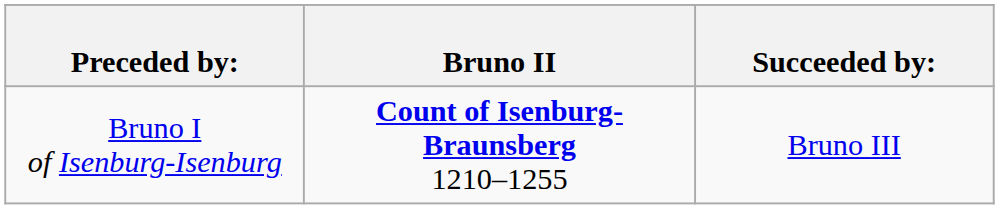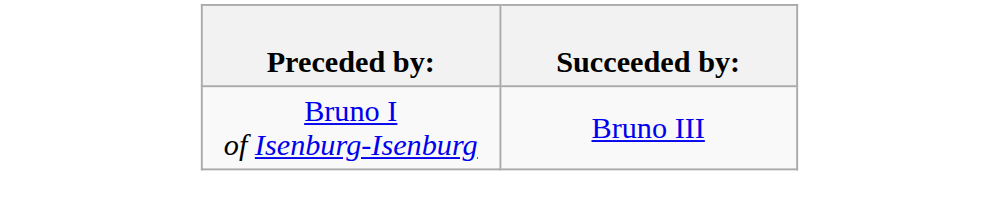 <table class="wikitable" style="margin:1em auto;">
 <tr align="center">
 <th width=150px><br>Preceded by:</th>
-<th width=200px><br>Bruno II</th>
 <th width=150px><br>Succeeded by:</th>
 </tr>
 <tr align="center">
 <td><a href='#'>Bruno I</a><br><em>of <a href='#'>Isenburg-Isenburg</a></em></td>
-<td><strong><a href='#'>Count of Isenburg-Braunsberg</a></strong><br>1210–1255</td>
 <td><a href='#'>Bruno III</a><br></td>
 </tr>
 </table>
